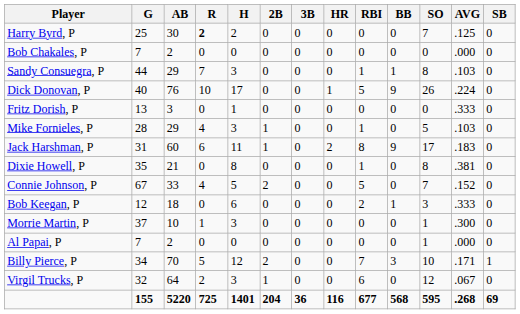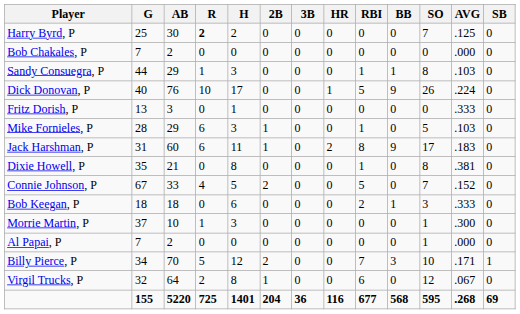 <table class="wikitable sortable">
 <tr>
 <th width="24%">Player</th>
 <th width="6%">G</th>
 <th width="6%">AB</th>
 <th width="6%">R</th>
 <th width="6%">H</th>
 <th width="6%">2B</th>
 <th width="6%">3B</th>
 <th width="6%">HR</th>
 <th width="6%">RBI</th>
 <th width="6%">BB</th>
 <th width="6%">SO</th>
 <th width="6%">AVG</th>
 <th width="6%">SB</th>
 </tr>
 <tr>
 <td><a href='#'>Harry Byrd</a>, P</td>
 <td>25</td>
 <td>30</td>
 <td><strong>2</strong></td>
 <td>2</td>
 <td>0</td>
 <td>0</td>
 <td>0</td>
 <td>0</td>
 <td>0</td>
 <td>7</td>
 <td>.125</td>
 <td>0</td>
 </tr>
 <tr>
 <td><a href='#'>Bob Chakales</a>, P</td>
 <td>7</td>
 <td>2</td>
 <td>0</td>
 <td>0</td>
 <td>0</td>
 <td>0</td>
 <td>0</td>
 <td>0</td>
 <td>0</td>
 <td>0</td>
 <td>.000</td>
 <td>0</td>
 </tr>
 <tr>
 <td><a href='#'>Sandy Consuegra</a>, P</td>
 <td>44</td>
 <td>29</td>
-<td>7</td>
+<td>1</td>
 <td>3</td>
 <td>0</td>
 <td>0</td>
 <td>0</td>
 <td>1</td>
 <td>1</td>
 <td>8</td>
 <td>.103</td>
 <td>0</td>
 </tr>
 <tr>
 <td><a href='#'>Dick Donovan</a>, P</td>
 <td>40</td>
 <td>76</td>
 <td>10</td>
 <td>17</td>
 <td>0</td>
 <td>0</td>
 <td>1</td>
 <td>5</td>
 <td>9</td>
 <td>26</td>
 <td>.224</td>
 <td>0</td>
 </tr>
 <tr>
 <td><a href='#'>Fritz Dorish</a>, P</td>
 <td>13</td>
 <td>3</td>
 <td>0</td>
 <td>1</td>
 <td>0</td>
 <td>0</td>
 <td>0</td>
 <td>0</td>
 <td>0</td>
 <td>0</td>
 <td>.333</td>
 <td>0</td>
 </tr>
 <tr>
 <td><a href='#'>Mike Fornieles</a>, P</td>
 <td>28</td>
 <td>29</td>
-<td>4</td>
+<td>6</td>
 <td>3</td>
 <td>1</td>
 <td>0</td>
 <td>0</td>
 <td>1</td>
 <td>0</td>
 <td>5</td>
 <td>.103</td>
 <td>0</td>
 </tr>
 <tr>
 <td><a href='#'>Jack Harshman</a>, P</td>
 <td>31</td>
 <td>60</td>
 <td>6</td>
 <td>11</td>
 <td>1</td>
 <td>0</td>
 <td>2</td>
 <td>8</td>
 <td>9</td>
 <td>17</td>
 <td>.183</td>
 <td>0</td>
 </tr>
 <tr>
 <td><a href='#'>Dixie Howell</a>, P</td>
 <td>35</td>
 <td>21</td>
 <td>0</td>
 <td>8</td>
 <td>0</td>
 <td>0</td>
 <td>0</td>
 <td>1</td>
 <td>0</td>
 <td>8</td>
 <td>.381</td>
 <td>0</td>
 </tr>
 <tr>
 <td><a href='#'>Connie Johnson</a>, P</td>
 <td>67</td>
 <td>33</td>
 <td>4</td>
 <td>5</td>
 <td>2</td>
 <td>0</td>
 <td>0</td>
 <td>5</td>
 <td>0</td>
 <td>7</td>
 <td>.152</td>
 <td>0</td>
 </tr>
 <tr>
 <td><a href='#'>Bob Keegan</a>, P</td>
-<td>12</td>
+<td>18</td>
 <td>18</td>
 <td>0</td>
 <td>6</td>
 <td>0</td>
 <td>0</td>
 <td>0</td>
 <td>2</td>
 <td>1</td>
 <td>3</td>
 <td>.333</td>
 <td>0</td>
 </tr>
 <tr>
 <td><a href='#'>Morrie Martin</a>, P</td>
 <td>37</td>
 <td>10</td>
 <td>1</td>
 <td>3</td>
 <td>0</td>
 <td>0</td>
 <td>0</td>
 <td>0</td>
 <td>0</td>
 <td>1</td>
 <td>.300</td>
 <td>0</td>
 </tr>
 <tr>
 <td><a href='#'>Al Papai</a>, P</td>
 <td>7</td>
 <td>2</td>
 <td>0</td>
 <td>0</td>
 <td>0</td>
 <td>0</td>
 <td>0</td>
 <td>0</td>
 <td>0</td>
 <td>1</td>
 <td>.000</td>
 <td>0</td>
 </tr>
 <tr>
 <td><a href='#'>Billy Pierce</a>, P</td>
 <td>34</td>
 <td>70</td>
 <td>5</td>
 <td>12</td>
 <td>2</td>
 <td>0</td>
 <td>0</td>
 <td>7</td>
 <td>3</td>
 <td>10</td>
 <td>.171</td>
 <td>1</td>
 </tr>
 <tr>
 <td><a href='#'>Virgil Trucks</a>, P</td>
 <td>32</td>
 <td>64</td>
 <td>2</td>
-<td>3</td>
+<td>8</td>
 <td>1</td>
 <td>0</td>
 <td>0</td>
 <td>6</td>
 <td>0</td>
 <td>12</td>
 <td>.067</td>
 <td>0</td>
 </tr>
 <tr class="sortbottom">
 <td></td>
 <td><strong>155</strong></td>
 <td><strong>5220</strong></td>
 <td><strong>725</strong></td>
 <td><strong>1401</strong></td>
 <td><strong>204</strong></td>
 <td><strong>36</strong></td>
 <td><strong>116</strong></td>
 <td><strong>677</strong></td>
 <td><strong>568</strong></td>
 <td><strong>595</strong></td>
 <td><strong>.268</strong></td>
 <td><strong>69</strong></td>
 </tr>
 </table>
